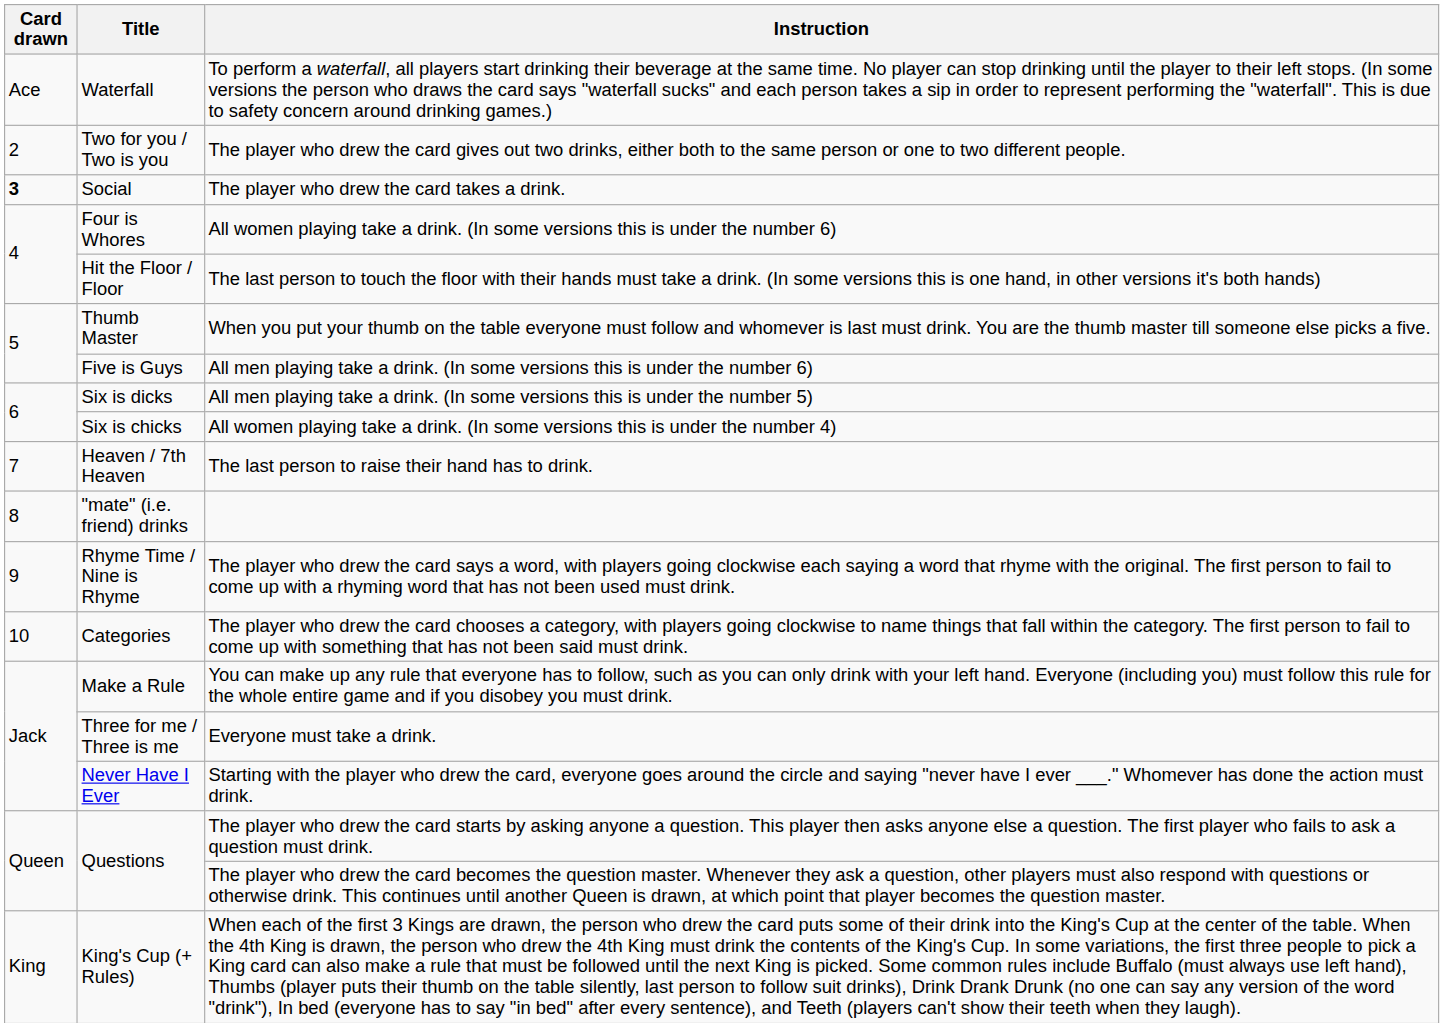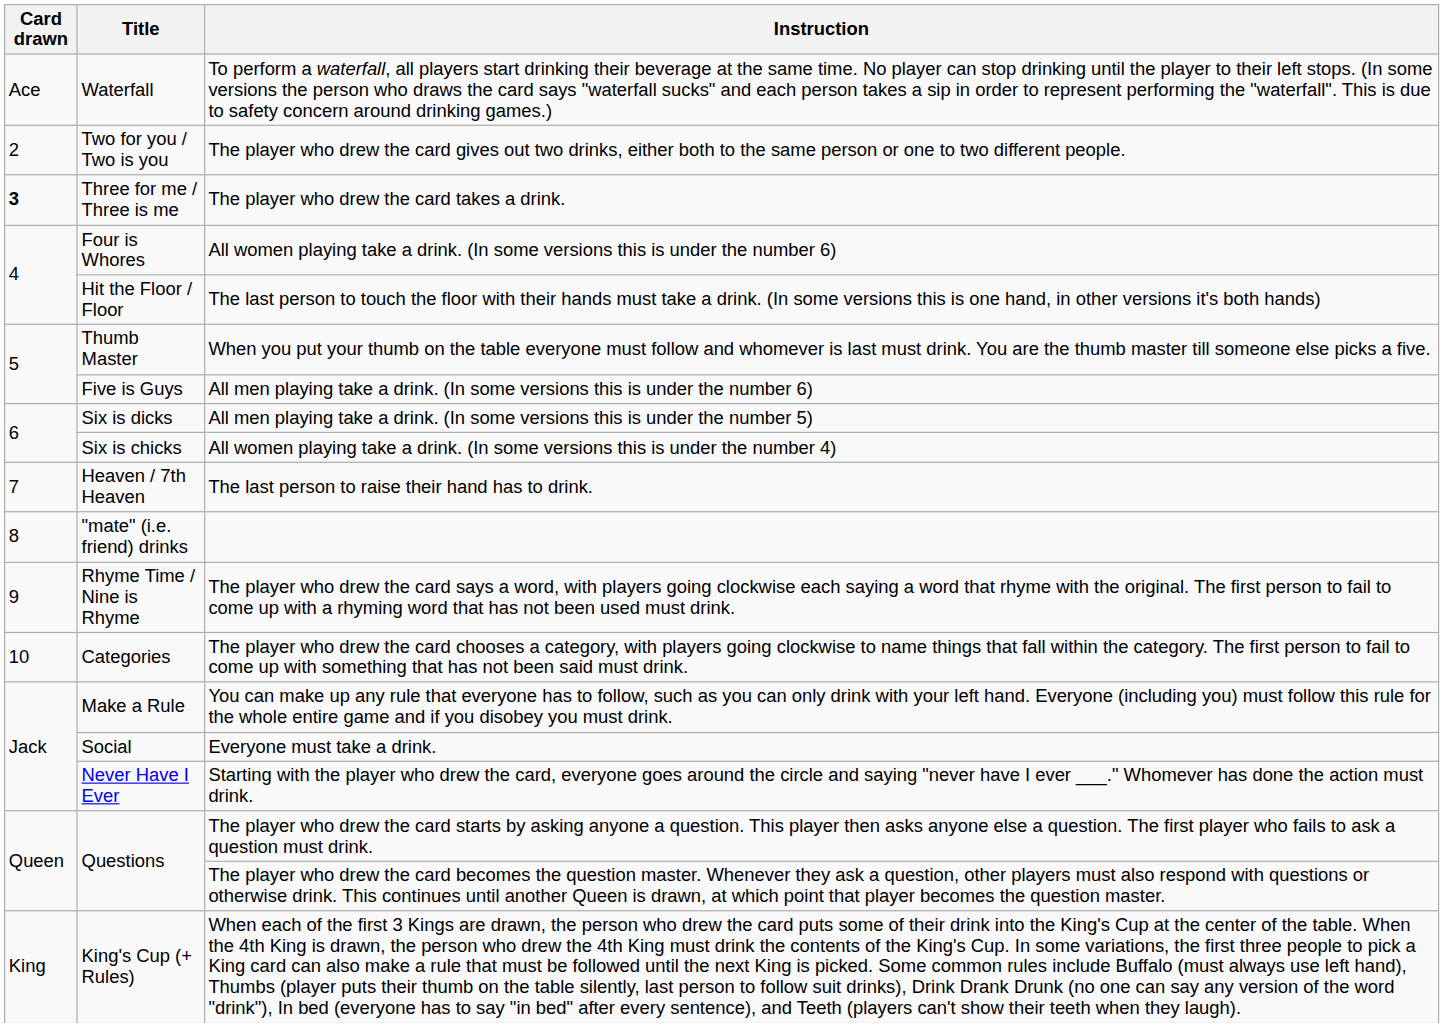 <table class="wikitable">
 <tr>
 <th>Card drawn</th>
 <th>Title</th>
 <th>Instruction</th>
 </tr>
 <tr>
 <td>Ace</td>
 <td>Waterfall</td>
 <td>To perform a <em>waterfall</em>, all players start drinking their beverage at the same time. No player can stop drinking until the player to their left stops. (In some versions the person who draws the card says "waterfall sucks" and each person takes a sip in order to represent performing the "waterfall". This is due to safety concern around drinking games.)</td>
 </tr>
 <tr>
 <td>2</td>
 <td>Two for you / Two is you</td>
 <td>The player who drew the card gives out two drinks, either both to the same person or one to two different people.</td>
 </tr>
 <tr>
 <td><strong>3</strong></td>
-<td>Social</td>
+<td>Three for me / Three is me</td>
 <td>The player who drew the card takes a drink.</td>
 </tr>
 <tr>
 <td rowspan="2">4</td>
 <td>Four is Whores</td>
 <td>All women playing take a drink. (In some versions this is under the number 6)</td>
 </tr>
 <tr>
 <td>Hit the Floor / Floor</td>
 <td>The last person to touch the floor with their hands must take a drink. (In some versions this is one hand, in other versions it's both hands)</td>
 </tr>
 <tr>
 <td rowspan="2">5</td>
 <td>Thumb Master</td>
 <td>When you put your thumb on the table everyone must follow and whomever is last must drink. You are the thumb master till someone else picks a five.</td>
 </tr>
 <tr>
 <td>Five is Guys</td>
 <td>All men playing take a drink. (In some versions this is under the number 6)</td>
 </tr>
 <tr>
 <td rowspan="2">6</td>
 <td>Six is dicks</td>
 <td>All men playing take a drink. (In some versions this is under the number 5)</td>
 </tr>
 <tr>
 <td>Six is chicks</td>
 <td>All women playing take a drink. (In some versions this is under the number 4)</td>
 </tr>
 <tr>
 <td>7</td>
 <td>Heaven / 7th Heaven</td>
 <td>The last person to raise their hand has to drink.</td>
 </tr>
 <tr>
 <td>8</td>
 <td>"mate" (i.e. friend) drinks</td>
 </tr>
 <tr>
 <td>9</td>
 <td>Rhyme Time / Nine is Rhyme</td>
 <td>The player who drew the card says a word, with players going clockwise each saying a word that rhyme with the original. The first person to fail to come up with a rhyming word that has not been used must drink.</td>
 </tr>
 <tr>
 <td>10</td>
 <td>Categories</td>
 <td>The player who drew the card chooses a category, with players going clockwise to name things that fall within the category. The first person to fail to come up with something that has not been said must drink.</td>
 </tr>
 <tr>
 <td rowspan="3">Jack</td>
 <td>Make a Rule</td>
 <td>You can make up any rule that everyone has to follow, such as you can only drink with your left hand. Everyone (including you) must follow this rule for the whole entire game and if you disobey you must drink.</td>
 </tr>
 <tr>
-<td>Three for me / Three is me</td>
+<td>Social</td>
 <td>Everyone must take a drink.</td>
 </tr>
 <tr>
 <td><a href='#'>Never Have I Ever</a></td>
 <td>Starting with the player who drew the card, everyone goes around the circle and saying "never have I ever ___." Whomever has done the action must drink.</td>
 </tr>
 <tr>
 <td rowspan="2">Queen</td>
 <td rowspan="2">Questions</td>
 <td>The player who drew the card starts by asking anyone a question. This player then asks anyone else a question. The first player who fails to ask a question must drink.</td>
 </tr>
 <tr>
 <td>The player who drew the card becomes the question master. Whenever they ask a question, other players must also respond with questions or otherwise drink. This continues until another Queen is drawn, at which point that player becomes the question master.</td>
 </tr>
 <tr>
 <td>King</td>
 <td>King's Cup (+ Rules)</td>
 <td>When each of the first 3 Kings are drawn, the person who drew the card puts some of their drink into the King's Cup at the center of the table. When the 4th King is drawn, the person who drew the 4th King must drink the contents of the King's Cup. In some variations, the first three people to pick a King card can also make a rule that must be followed until the next King is picked. Some common rules include Buffalo (must always use left hand), Thumbs (player puts their thumb on the table silently, last person to follow suit drinks), Drink Drank Drunk (no one can say any version of the word "drink"), In bed (everyone has to say "in bed" after every sentence), and Teeth (players can't show their teeth when they laugh).</td>
 </tr>
 </table>
